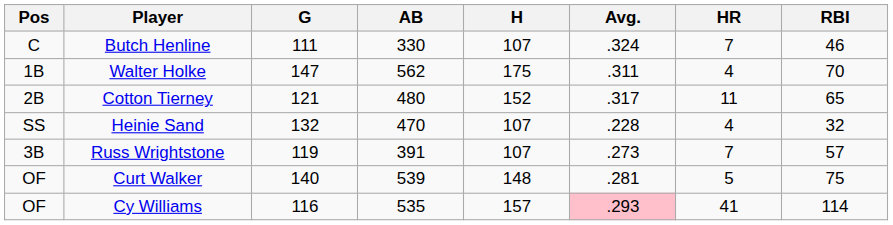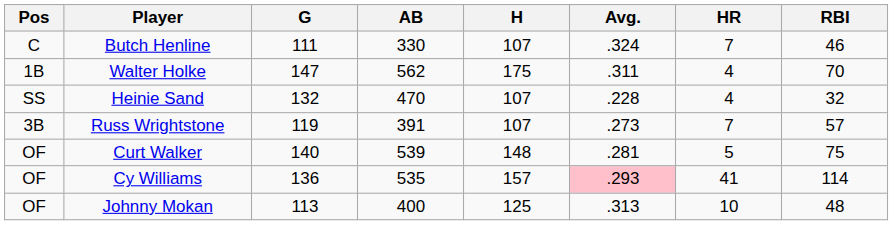 <table class="wikitable sortable">
 <tr>
 <th bgcolor="#DDDDFF" width="5%">Pos</th>
 <th bgcolor="#DDDDFF" width="16%">Player</th>
 <th bgcolor="#DDDDFF" width="9%">G</th>
 <th bgcolor="#DDDDFF" width="9%">AB</th>
 <th bgcolor="#DDDDFF" width="9%">H</th>
 <th bgcolor="#DDDDFF" width="9%">Avg.</th>
 <th bgcolor="#DDDDFF" width="9%">HR</th>
 <th bgcolor="#DDDDFF" width="9%">RBI</th>
 </tr>
 <tr align="center">
 <td>C</td>
 <td><a href='#'>Butch Henline</a></td>
 <td>111</td>
 <td>330</td>
 <td>107</td>
 <td>.324</td>
 <td>7</td>
 <td>46</td>
 </tr>
 <tr align=center>
 <td>1B</td>
 <td><a href='#'>Walter Holke</a></td>
 <td>147</td>
 <td>562</td>
 <td>175</td>
 <td>.311</td>
 <td>4</td>
 <td>70</td>
-</tr>
-<tr align=center>
-<td>2B</td>
-<td><a href='#'>Cotton Tierney</a></td>
-<td>121</td>
-<td>480</td>
-<td>152</td>
-<td>.317</td>
-<td>11</td>
-<td>65</td>
 </tr>
 <tr align=center>
 <td>SS</td>
 <td><a href='#'>Heinie Sand</a></td>
 <td>132</td>
 <td>470</td>
 <td>107</td>
 <td>.228</td>
 <td>4</td>
 <td>32</td>
 </tr>
 <tr align=center>
 <td>3B</td>
 <td><a href='#'>Russ Wrightstone</a></td>
 <td>119</td>
 <td>391</td>
 <td>107</td>
 <td>.273</td>
 <td>7</td>
 <td>57</td>
 </tr>
 <tr align=center>
 <td>OF</td>
 <td><a href='#'>Curt Walker</a></td>
 <td>140</td>
 <td>539</td>
 <td>148</td>
 <td>.281</td>
 <td>5</td>
 <td>75</td>
 </tr>
 <tr align=center>
 <td>OF</td>
 <td><a href='#'>Cy Williams</a></td>
-<td>116</td>
+<td>136</td>
 <td>535</td>
 <td>157</td>
 <td style="background: pink;">.293</td>
 <td>41</td>
 <td>114</td>
 </tr>
+<tr align=center>
+<td>OF</td>
+<td><a href='#'>Johnny Mokan</a></td>
+<td>113</td>
+<td>400</td>
+<td>125</td>
+<td>.313</td>
+<td>10</td>
+<td>48</td>
+</tr>
 </table>
